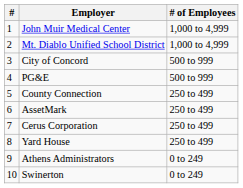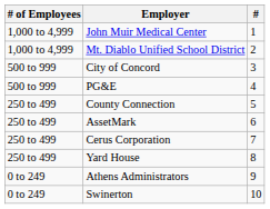 <table class="wikitable">
 <tr>
+<th># of Employees</th>
+<th>Employer</th>
 <th>#</th>
-<th>Employer</th>
-<th># of Employees</th>
 </tr>
 <tr>
+<td>1,000 to 4,999</td>
+<td><a href='#'>John Muir Medical Center</a></td>
 <td>1</td>
-<td><a href='#'>John Muir Medical Center</a></td>
-<td>1,000 to 4,999</td>
 </tr>
 <tr>
+<td>1,000 to 4,999</td>
+<td><a href='#'>Mt. Diablo Unified School District</a></td>
 <td>2</td>
-<td><a href='#'>Mt. Diablo Unified School District</a></td>
-<td>1,000 to 4,999</td>
 </tr>
 <tr>
+<td>500 to 999</td>
+<td>City of Concord</td>
 <td>3</td>
-<td>City of Concord</td>
-<td>500 to 999</td>
 </tr>
 <tr>
+<td>500 to 999</td>
+<td>PG&E</td>
 <td>4</td>
-<td>PG&E</td>
-<td>500 to 999</td>
 </tr>
 <tr>
+<td>250 to 499</td>
+<td>County Connection</td>
 <td>5</td>
-<td>County Connection</td>
-<td>250 to 499</td>
 </tr>
 <tr>
+<td>250 to 499</td>
+<td>AssetMark</td>
 <td>6</td>
-<td>AssetMark</td>
-<td>250 to 499</td>
 </tr>
 <tr>
+<td>250 to 499</td>
+<td>Cerus Corporation</td>
 <td>7</td>
-<td>Cerus Corporation</td>
-<td>250 to 499</td>
 </tr>
 <tr>
+<td>250 to 499</td>
+<td>Yard House</td>
 <td>8</td>
-<td>Yard House</td>
-<td>250 to 499</td>
 </tr>
 <tr>
+<td>0 to 249</td>
+<td>Athens Administrators</td>
 <td>9</td>
-<td>Athens Administrators</td>
-<td>0 to 249</td>
 </tr>
 <tr>
+<td>0 to 249</td>
+<td>Swinerton</td>
 <td>10</td>
-<td>Swinerton</td>
-<td>0 to 249</td>
 </tr>
 </table>
